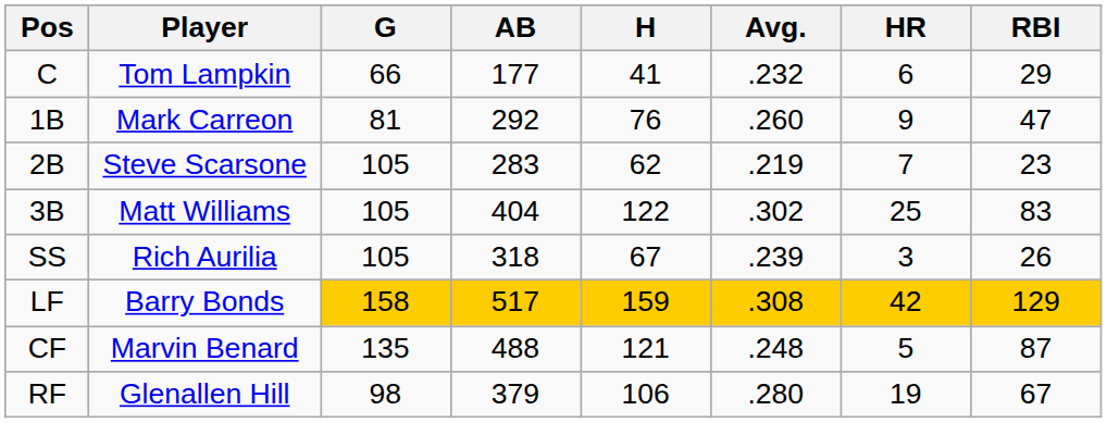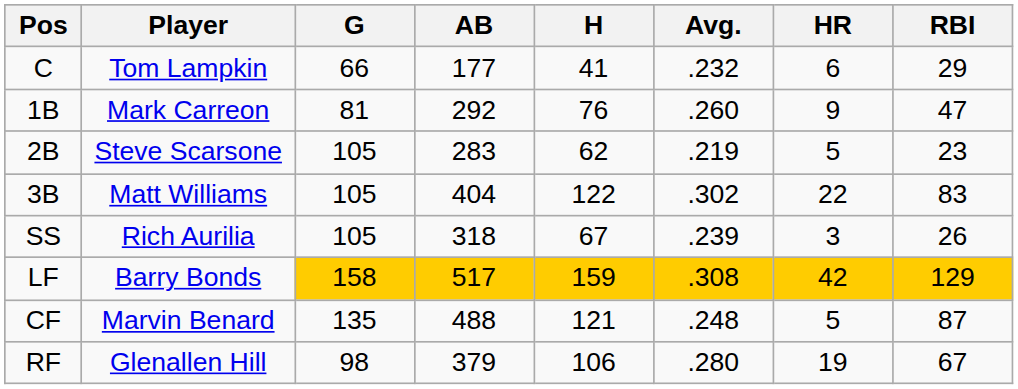 <table class="wikitable sortable">
 <tr>
 <th bgcolor="#DDDDFF" width="5%">Pos</th>
 <th bgcolor="#DDDDFF" width="16%">Player</th>
 <th bgcolor="#DDDDFF" width="9%">G</th>
 <th bgcolor="#DDDDFF" width="9%">AB</th>
 <th bgcolor="#DDDDFF" width="9%">H</th>
 <th bgcolor="#DDDDFF" width="9%">Avg.</th>
 <th bgcolor="#DDDDFF" width="9%">HR</th>
 <th bgcolor="#DDDDFF" width="9%">RBI</th>
 </tr>
 <tr align="center">
 <td>C</td>
 <td><a href='#'>Tom Lampkin</a></td>
 <td>66</td>
 <td>177</td>
 <td>41</td>
 <td>.232</td>
 <td>6</td>
 <td>29</td>
 </tr>
 <tr align="center">
 <td>1B</td>
 <td><a href='#'>Mark Carreon</a></td>
 <td>81</td>
 <td>292</td>
 <td>76</td>
 <td>.260</td>
 <td>9</td>
 <td>47</td>
 </tr>
 <tr align="center">
 <td>2B</td>
 <td><a href='#'>Steve Scarsone</a></td>
 <td>105</td>
 <td>283</td>
 <td>62</td>
 <td>.219</td>
-<td>7</td>
+<td>5</td>
 <td>23</td>
 </tr>
 <tr align="center">
 <td>3B</td>
 <td><a href='#'>Matt Williams</a></td>
 <td>105</td>
 <td>404</td>
 <td>122</td>
 <td>.302</td>
-<td>25</td>
+<td>22</td>
 <td>83</td>
 </tr>
 <tr align="center">
 <td>SS</td>
 <td><a href='#'>Rich Aurilia</a></td>
 <td>105</td>
 <td>318</td>
 <td>67</td>
 <td>.239</td>
 <td>3</td>
 <td>26</td>
 </tr>
 <tr align="center">
 <td>LF</td>
 <td><a href='#'>Barry Bonds</a></td>
 <td bgcolor="#FFCC00">158</td>
 <td bgcolor="#FFCC00">517</td>
 <td bgcolor="#FFCC00">159</td>
 <td bgcolor="#FFCC00">.308</td>
 <td bgcolor="#FFCC00">42</td>
 <td bgcolor="#FFCC00">129</td>
 </tr>
 <tr align="center">
 <td>CF</td>
 <td><a href='#'>Marvin Benard</a></td>
 <td>135</td>
 <td>488</td>
 <td>121</td>
 <td>.248</td>
 <td>5</td>
 <td>87</td>
 </tr>
 <tr align="center">
 <td>RF</td>
 <td><a href='#'>Glenallen Hill</a></td>
 <td>98</td>
 <td>379</td>
 <td>106</td>
 <td>.280</td>
 <td>19</td>
 <td>67</td>
 </tr>
 </table>
